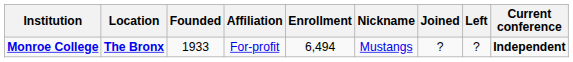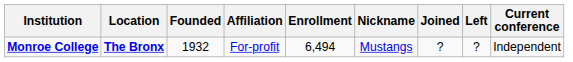 <table class="wikitable sortable" style="text-align:center;">
 <tr>
 <th>Institution</th>
 <th>Location</th>
 <th>Founded</th>
 <th>Affiliation</th>
 <th>Enrollment</th>
 <th>Nickname</th>
 <th>Joined</th>
 <th>Left</th>
 <th>Current<br>conference</th>
 </tr>
 <tr>
 <td><strong><a href='#'>Monroe College</a></strong></td>
 <td><strong><a href='#'>The Bronx</a></strong></td>
-<td>1933</td>
+<td>1932</td>
 <td><a href='#'>For-profit</a></td>
 <td>6,494</td>
 <td><a href='#'>Mustangs</a></td>
 <td>?</td>
 <td>?</td>
-<td><strong>Independent<br></strong></td>
+<td>Independent<br></td>
 </tr>
 </table>
